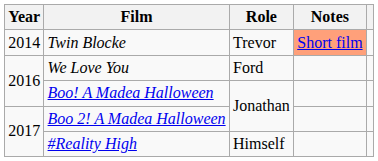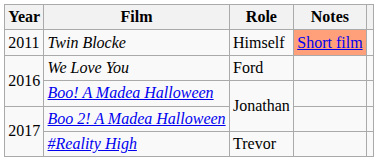 <table class="wikitable sortable">
 <tr>
 <th>Year</th>
 <th>Film</th>
 <th>Role</th>
 <th>Notes</th>
 <th class="unsortable"></th>
 </tr>
 <tr>
-<td>2014</td>
+<td>2011</td>
 <td><em>Twin Blocke</em></td>
-<td>Trevor</td>
+<td>Himself</td>
 <td style="background: lightsalmon;"><a href='#'>Short film</a></td>
 <td></td>
 </tr>
 <tr>
 <td rowspan="2">2016</td>
 <td><em>We Love You</em></td>
 <td>Ford</td>
 <td></td>
 <td></td>
 </tr>
 <tr>
 <td><em><a href='#'>Boo! A Madea Halloween</a></em></td>
 <td rowspan="2">Jonathan</td>
 <td></td>
 <td></td>
 </tr>
 <tr>
 <td rowspan="2">2017</td>
 <td><em><a href='#'>Boo 2! A Madea Halloween</a></em></td>
 <td></td>
 <td></td>
 </tr>
 <tr>
 <td><a href='#'><em>#Reality High</em></a></td>
-<td>Himself</td>
+<td>Trevor</td>
 <td></td>
 <td></td>
 </tr>
 <tr>
 </tr>
 </table>
